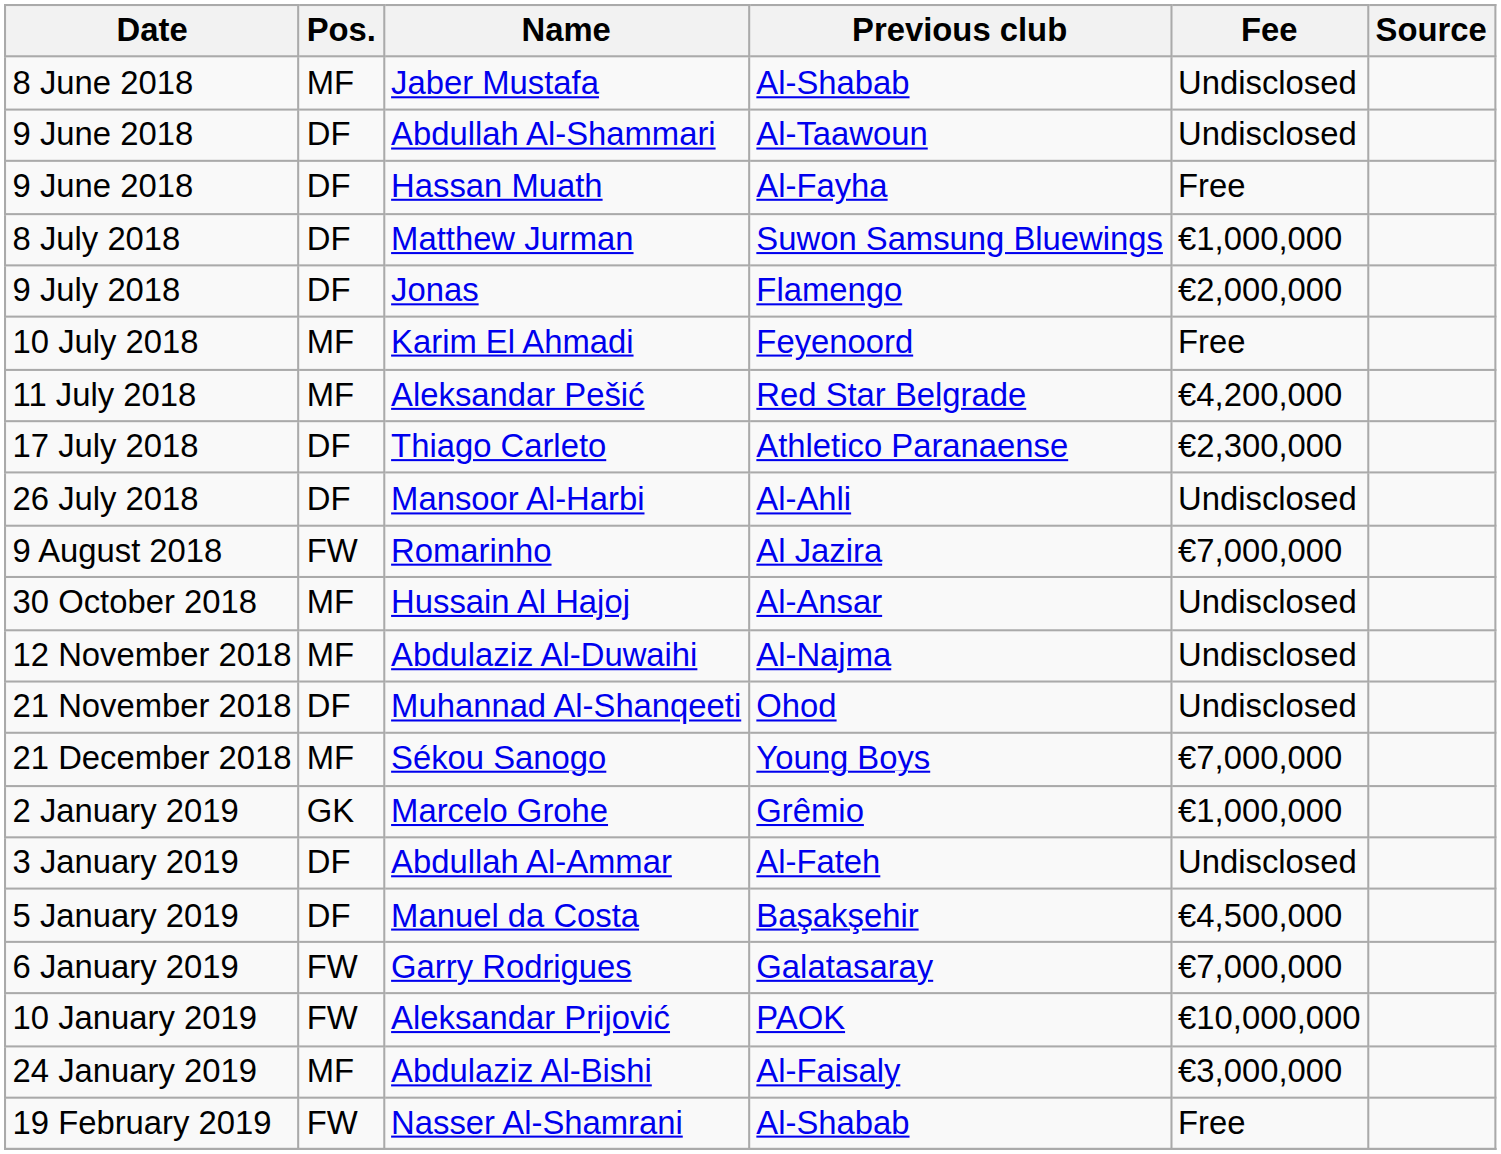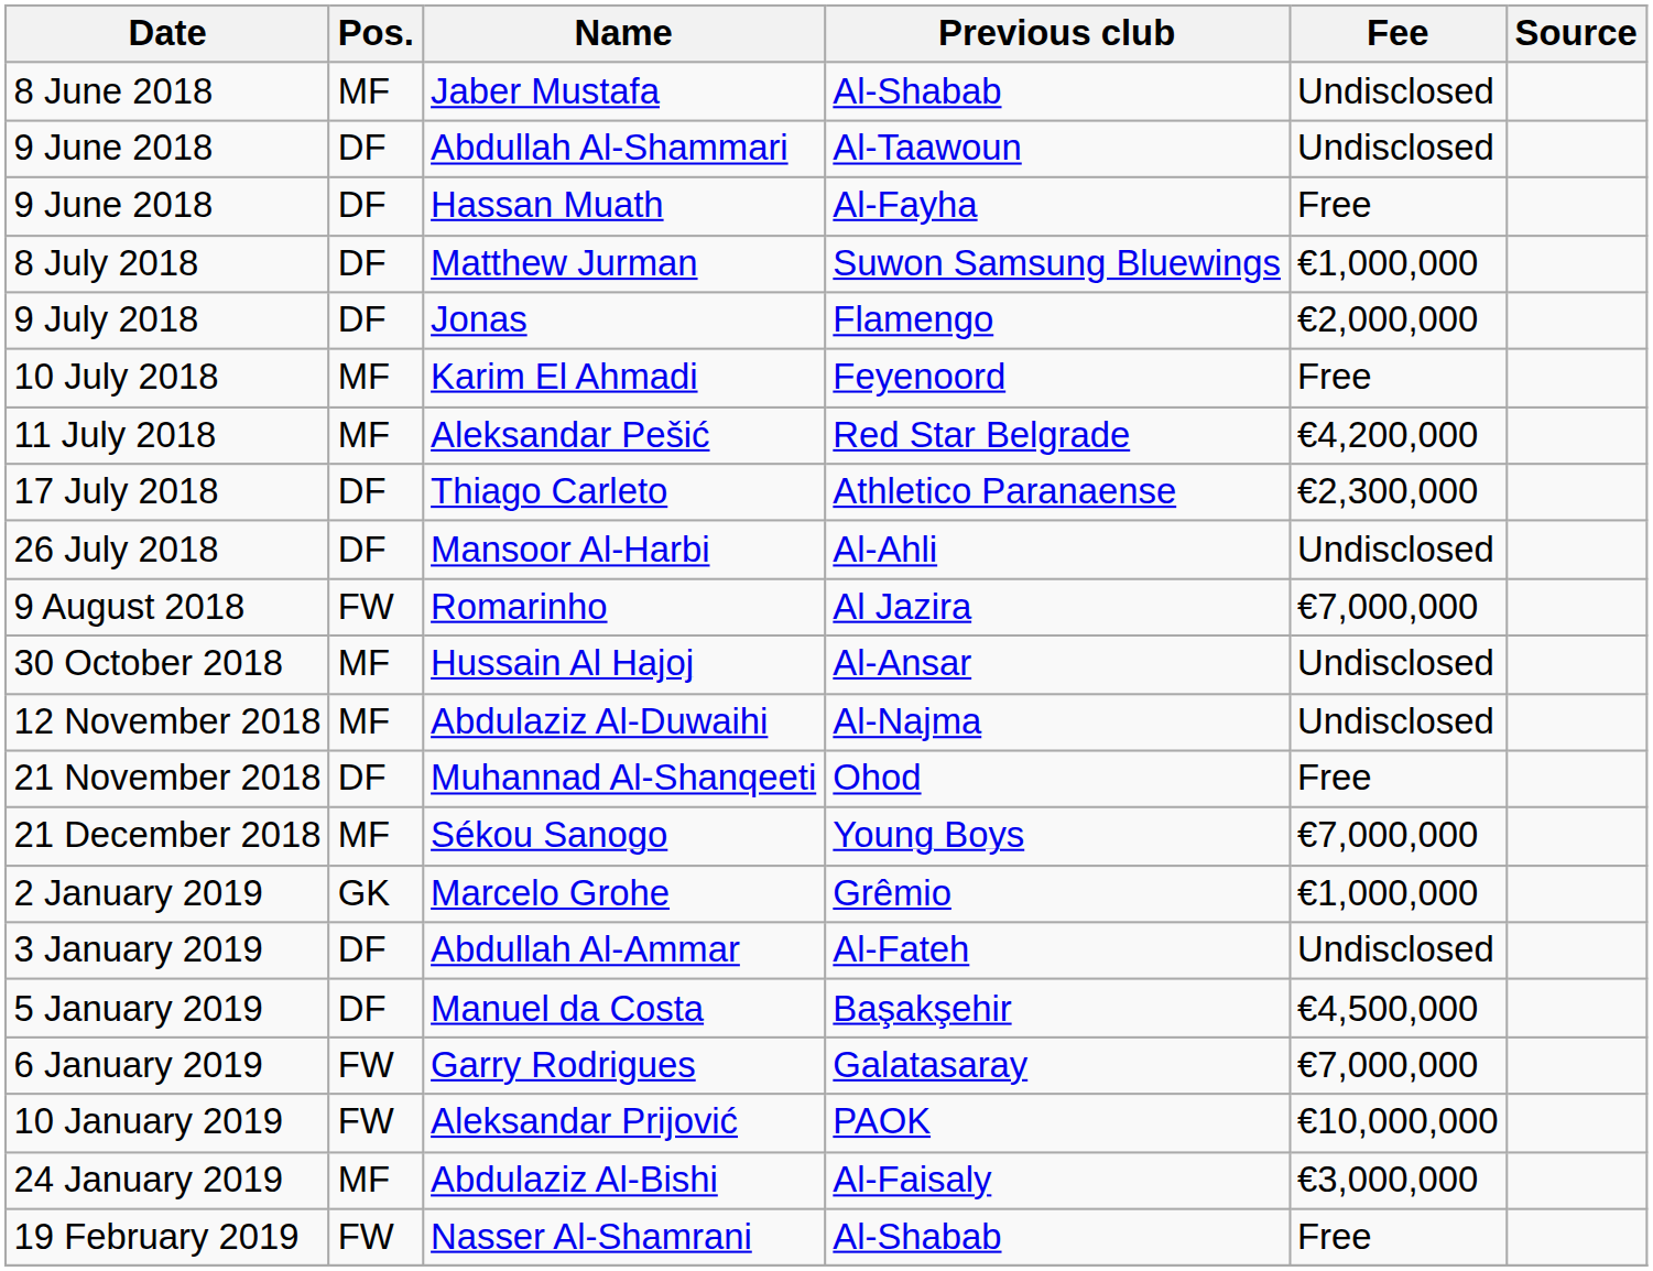 <table class="wikitable" style="text-align:left">
 <tr>
 <th>Date</th>
 <th>Pos.</th>
 <th>Name</th>
 <th>Previous club</th>
 <th>Fee</th>
 <th>Source</th>
 </tr>
 <tr>
 <td>8 June 2018</td>
 <td>MF</td>
 <td> <a href='#'>Jaber Mustafa</a></td>
 <td> <a href='#'>Al-Shabab</a></td>
 <td>Undisclosed</td>
 <td></td>
 </tr>
 <tr>
 <td>9 June 2018</td>
 <td>DF</td>
 <td> <a href='#'>Abdullah Al-Shammari</a></td>
 <td> <a href='#'>Al-Taawoun</a></td>
 <td>Undisclosed</td>
 <td></td>
 </tr>
 <tr>
 <td>9 June 2018</td>
 <td>DF</td>
 <td> <a href='#'>Hassan Muath</a></td>
 <td> <a href='#'>Al-Fayha</a></td>
 <td>Free</td>
 <td></td>
 </tr>
 <tr>
 <td>8 July 2018</td>
 <td>DF</td>
 <td> <a href='#'>Matthew Jurman</a></td>
 <td> <a href='#'>Suwon Samsung Bluewings</a></td>
 <td>€1,000,000</td>
 <td></td>
 </tr>
 <tr>
 <td>9 July 2018</td>
 <td>DF</td>
 <td> <a href='#'>Jonas</a></td>
 <td> <a href='#'>Flamengo</a></td>
 <td>€2,000,000</td>
 <td></td>
 </tr>
 <tr>
 <td>10 July 2018</td>
 <td>MF</td>
 <td> <a href='#'>Karim El Ahmadi</a></td>
 <td> <a href='#'>Feyenoord</a></td>
 <td>Free</td>
 <td></td>
 </tr>
 <tr>
 <td>11 July 2018</td>
 <td>MF</td>
 <td> <a href='#'>Aleksandar Pešić</a></td>
 <td> <a href='#'>Red Star Belgrade</a></td>
 <td>€4,200,000</td>
 <td></td>
 </tr>
 <tr>
 <td>17 July 2018</td>
 <td>DF</td>
 <td> <a href='#'>Thiago Carleto</a></td>
 <td> <a href='#'>Athletico Paranaense</a></td>
 <td>€2,300,000</td>
 <td></td>
 </tr>
 <tr>
 <td>26 July 2018</td>
 <td>DF</td>
 <td> <a href='#'>Mansoor Al-Harbi</a></td>
 <td> <a href='#'>Al-Ahli</a></td>
 <td>Undisclosed</td>
 <td></td>
 </tr>
 <tr>
 <td>9 August 2018</td>
 <td>FW</td>
 <td> <a href='#'>Romarinho</a></td>
 <td> <a href='#'>Al Jazira</a></td>
 <td>€7,000,000</td>
 <td></td>
 </tr>
 <tr>
 <td>30 October 2018</td>
 <td>MF</td>
 <td> <a href='#'>Hussain Al Hajoj</a></td>
 <td> <a href='#'>Al-Ansar</a></td>
 <td>Undisclosed</td>
 <td></td>
 </tr>
 <tr>
 <td>12 November 2018</td>
 <td>MF</td>
 <td> <a href='#'>Abdulaziz Al-Duwaihi</a></td>
 <td> <a href='#'>Al-Najma</a></td>
 <td>Undisclosed</td>
 <td></td>
 </tr>
 <tr>
 <td>21 November 2018</td>
 <td>DF</td>
 <td> <a href='#'>Muhannad Al-Shanqeeti</a></td>
 <td> <a href='#'>Ohod</a></td>
-<td>Undisclosed</td>
+<td>Free</td>
 <td></td>
 </tr>
 <tr>
 <td>21 December 2018</td>
 <td>MF</td>
 <td> <a href='#'>Sékou Sanogo</a></td>
 <td> <a href='#'>Young Boys</a></td>
 <td>€7,000,000</td>
 <td></td>
 </tr>
 <tr>
 <td>2 January 2019</td>
 <td>GK</td>
 <td> <a href='#'>Marcelo Grohe</a></td>
 <td> <a href='#'>Grêmio</a></td>
 <td>€1,000,000</td>
 <td></td>
 </tr>
 <tr>
 <td>3 January 2019</td>
 <td>DF</td>
 <td> <a href='#'>Abdullah Al-Ammar</a></td>
 <td> <a href='#'>Al-Fateh</a></td>
 <td>Undisclosed</td>
 <td></td>
 </tr>
 <tr>
 <td>5 January 2019</td>
 <td>DF</td>
 <td> <a href='#'>Manuel da Costa</a></td>
 <td> <a href='#'>Başakşehir</a></td>
 <td>€4,500,000</td>
 <td></td>
 </tr>
 <tr>
 <td>6 January 2019</td>
 <td>FW</td>
 <td> <a href='#'>Garry Rodrigues</a></td>
 <td> <a href='#'>Galatasaray</a></td>
 <td>€7,000,000</td>
 <td></td>
 </tr>
 <tr>
 <td>10 January 2019</td>
 <td>FW</td>
 <td> <a href='#'>Aleksandar Prijović</a></td>
 <td> <a href='#'>PAOK</a></td>
 <td>€10,000,000</td>
 <td></td>
 </tr>
 <tr>
 <td>24 January 2019</td>
 <td>MF</td>
 <td> <a href='#'>Abdulaziz Al-Bishi</a></td>
 <td> <a href='#'>Al-Faisaly</a></td>
 <td>€3,000,000</td>
 <td></td>
 </tr>
 <tr>
 <td>19 February 2019</td>
 <td>FW</td>
 <td> <a href='#'>Nasser Al-Shamrani</a></td>
 <td> <a href='#'>Al-Shabab</a></td>
 <td>Free</td>
 <td></td>
 </tr>
 <tr>
 </tr>
 </table>
